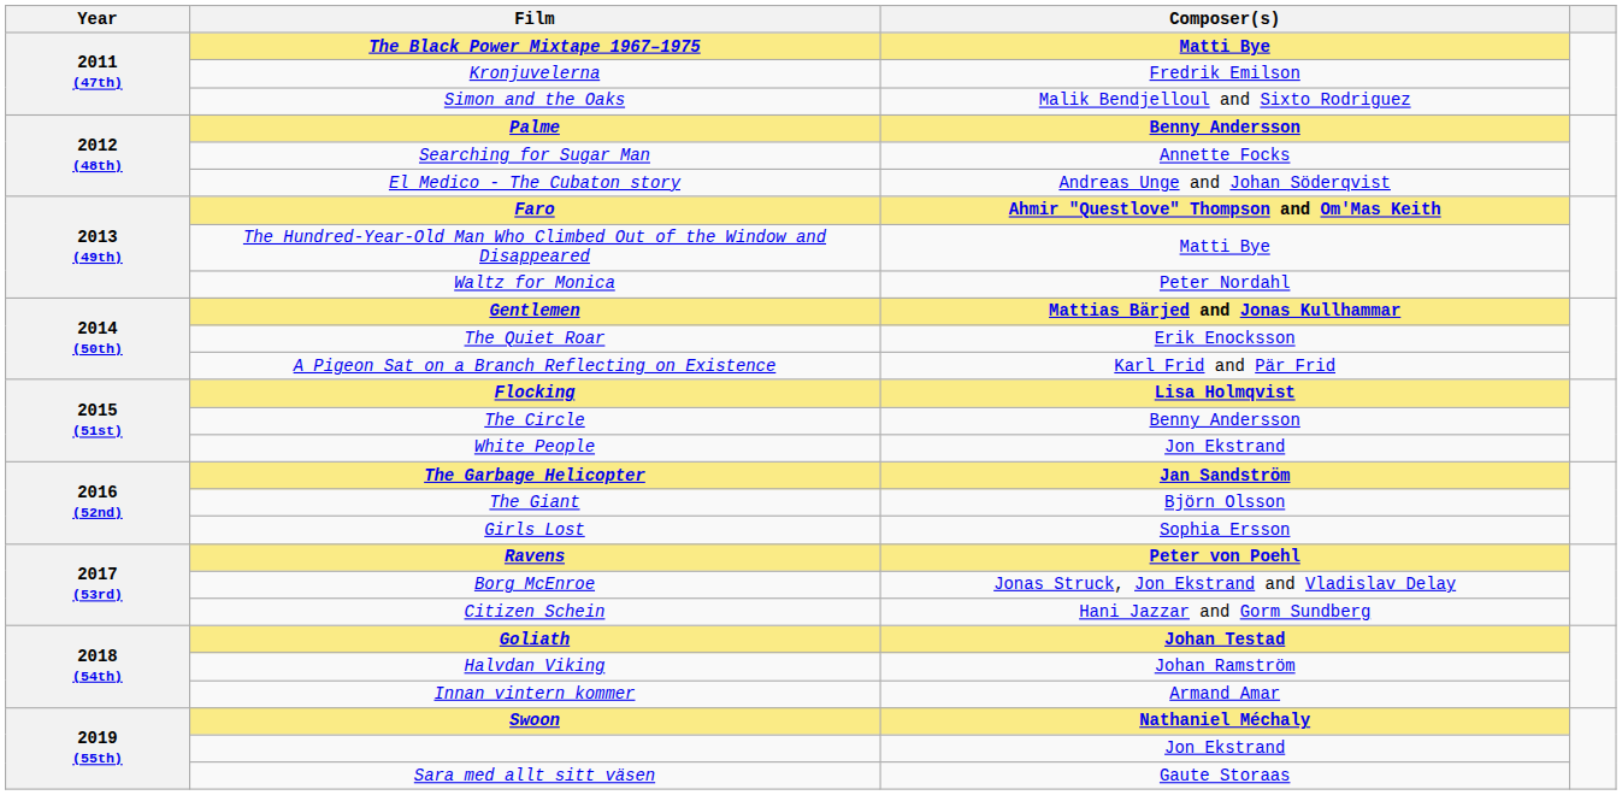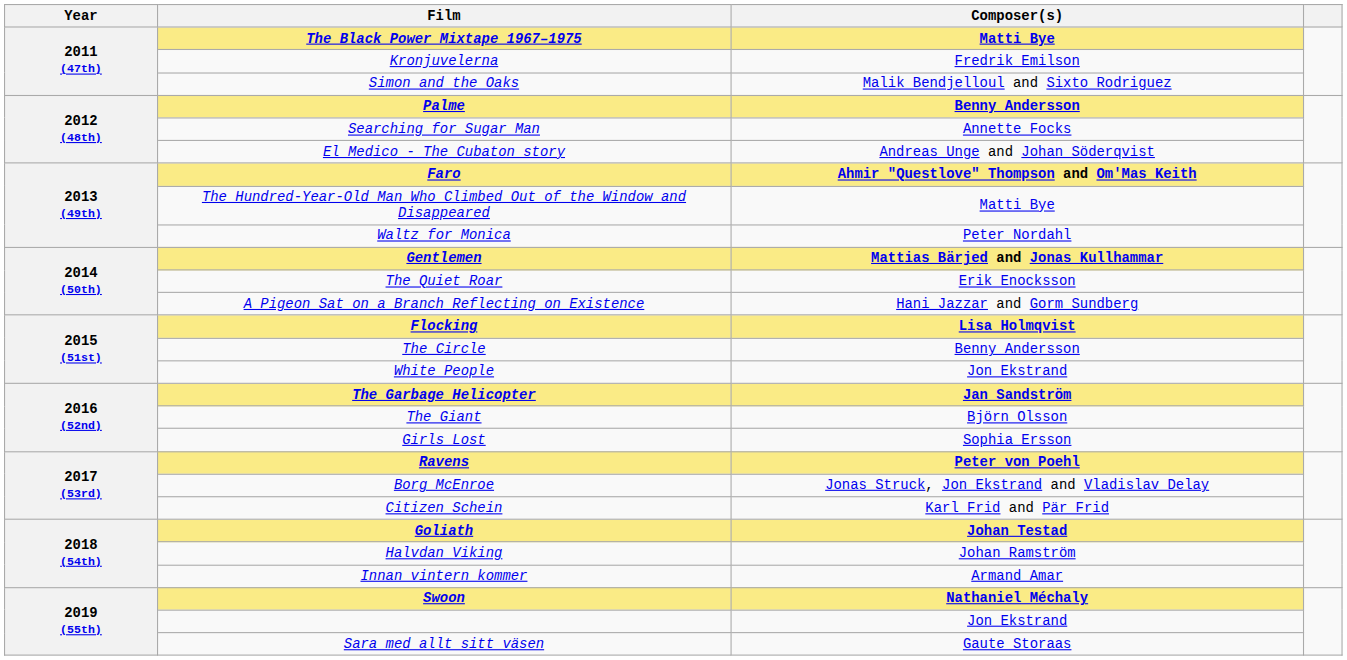 <table class="wikitable" style="text-align:center;">
 <tr>
 <th scope="col" style="width:8%;">Year</th>
 <th scope="col" style="width:30%;">Film</th>
 <th scope="col" style="width:30%;">Composer(s)</th>
 <th scope="col" style="width:2%;" class="unsortable"></th>
 </tr>
 <tr>
 <th scope="row" rowspan=3 style="text-align:center"><strong>2011</strong><br><small><a href='#'>(47th)</a></small></th>
 <td style="background:#FAEB86"><strong><em><a href='#'>The Black Power Mixtape 1967–1975</a></em></strong></td>
 <td style="background:#FAEB86"><strong><a href='#'>Matti Bye</a></strong></td>
 <td rowspan="3"></td>
 </tr>
 <tr>
 <td><em><a href='#'>Kronjuvelerna</a></em></td>
 <td><a href='#'>Fredrik Emilson</a></td>
 </tr>
 <tr>
 <td><em><a href='#'>Simon and the Oaks</a></em></td>
 <td><a href='#'>Malik Bendjelloul</a> and <a href='#'>Sixto Rodriguez</a></td>
 </tr>
 <tr>
 <th scope="row" rowspan=3 style="text-align:center"><strong>2012</strong><br><small><a href='#'>(48th)</a></small></th>
 <td style="background:#FAEB86"><strong><em><a href='#'>Palme</a></em></strong></td>
 <td style="background:#FAEB86"><strong><a href='#'>Benny Andersson</a></strong></td>
 <td rowspan="3"></td>
 </tr>
 <tr>
 <td><em><a href='#'>Searching for Sugar Man</a></em></td>
 <td><a href='#'>Annette Focks</a></td>
 </tr>
 <tr>
 <td><em><a href='#'>El Medico - The Cubaton story</a></em></td>
 <td><a href='#'>Andreas Unge</a> and <a href='#'>Johan Söderqvist</a></td>
 </tr>
 <tr>
 <th scope="row" rowspan=3 style="text-align:center"><strong>2013</strong><br><small><a href='#'>(49th)</a></small></th>
 <td style="background:#FAEB86"><strong><em><a href='#'>Faro</a></em></strong></td>
 <td style="background:#FAEB86"><strong><a href='#'>Ahmir "Questlove" Thompson</a> and <a href='#'>Om'Mas Keith</a></strong></td>
 <td rowspan="3"></td>
 </tr>
 <tr>
 <td><em><a href='#'>The Hundred-Year-Old Man Who Climbed Out of the Window and Disappeared</a></em></td>
 <td><a href='#'>Matti Bye</a></td>
 </tr>
 <tr>
 <td><em><a href='#'>Waltz for Monica</a></em></td>
 <td><a href='#'>Peter Nordahl</a></td>
 </tr>
 <tr>
 <th scope="row" rowspan=3 style="text-align:center"><strong>2014</strong><br><small><a href='#'>(50th)</a></small></th>
 <td style="background:#FAEB86"><strong><em><a href='#'>Gentlemen</a></em></strong></td>
 <td style="background:#FAEB86"><strong><a href='#'>Mattias Bärjed</a> and <a href='#'>Jonas Kullhammar</a></strong></td>
 <td rowspan="3"></td>
 </tr>
 <tr>
 <td><em><a href='#'>The Quiet Roar</a></em></td>
 <td><a href='#'>Erik Enocksson</a></td>
 </tr>
 <tr>
 <td><em><a href='#'>A Pigeon Sat on a Branch Reflecting on Existence</a></em></td>
-<td><a href='#'>Karl Frid</a> and <a href='#'>Pär Frid</a></td>
+<td><a href='#'>Hani Jazzar</a> and <a href='#'>Gorm Sundberg</a></td>
 </tr>
 <tr>
 <th scope="row" rowspan=3 style="text-align:center"><strong>2015</strong><br><small><a href='#'>(51st)</a></small></th>
 <td style="background:#FAEB86"><strong><em><a href='#'>Flocking</a></em></strong></td>
 <td style="background:#FAEB86"><strong><a href='#'>Lisa Holmqvist</a></strong></td>
 <td rowspan="3"></td>
 </tr>
 <tr>
 <td><em><a href='#'>The Circle</a></em></td>
 <td><a href='#'>Benny Andersson</a></td>
 </tr>
 <tr>
 <td><em><a href='#'>White People</a></em></td>
 <td><a href='#'>Jon Ekstrand</a></td>
 </tr>
 <tr>
 <th scope="row" rowspan=3 style="text-align:center"><strong>2016</strong><br><small><a href='#'>(52nd)</a></small></th>
 <td style="background:#FAEB86"><strong><em><a href='#'>The Garbage Helicopter</a></em></strong></td>
 <td style="background:#FAEB86"><strong><a href='#'>Jan Sandström</a></strong></td>
 <td rowspan="3"></td>
 </tr>
 <tr>
 <td><em><a href='#'>The Giant</a></em></td>
 <td><a href='#'>Björn Olsson</a></td>
 </tr>
 <tr>
 <td><em><a href='#'>Girls Lost</a></em></td>
 <td><a href='#'>Sophia Ersson</a></td>
 </tr>
 <tr>
 <th scope="row" rowspan=3 style="text-align:center"><strong>2017</strong><br><small><a href='#'>(53rd)</a></small></th>
 <td style="background:#FAEB86"><strong><em><a href='#'>Ravens</a></em></strong></td>
 <td style="background:#FAEB86"><strong><a href='#'>Peter von Poehl</a></strong></td>
 <td rowspan="3"></td>
 </tr>
 <tr>
 <td><em><a href='#'>Borg McEnroe</a></em></td>
 <td><a href='#'>Jonas Struck</a>, <a href='#'>Jon Ekstrand</a> and <a href='#'>Vladislav Delay</a></td>
 </tr>
 <tr>
 <td><em><a href='#'>Citizen Schein</a></em></td>
-<td><a href='#'>Hani Jazzar</a> and <a href='#'>Gorm Sundberg</a></td>
+<td><a href='#'>Karl Frid</a> and <a href='#'>Pär Frid</a></td>
 </tr>
 <tr>
 <th scope="row" rowspan=3 style="text-align:center"><strong>2018</strong><br><small><a href='#'>(54th)</a></small></th>
 <td style="background:#FAEB86"><strong><em><a href='#'>Goliath</a></em></strong></td>
 <td style="background:#FAEB86"><strong><a href='#'>Johan Testad</a></strong></td>
 <td rowspan="3"></td>
 </tr>
 <tr>
 <td><em><a href='#'>Halvdan Viking</a></em></td>
 <td><a href='#'>Johan Ramström</a></td>
 </tr>
 <tr>
 <td><em><a href='#'>Innan vintern kommer</a></em></td>
 <td><a href='#'>Armand Amar</a></td>
 </tr>
 <tr>
 <th scope="row" rowspan=3 style="text-align:center"><strong>2019</strong><br><small><a href='#'>(55th)</a></small></th>
 <td style="background:#FAEB86"><strong><em><a href='#'>Swoon</a></em></strong></td>
 <td style="background:#FAEB86"><strong><a href='#'>Nathaniel Méchaly</a></strong></td>
 <td rowspan="3"></td>
 </tr>
 <tr>
 <td><em></em></td>
 <td><a href='#'>Jon Ekstrand</a></td>
 </tr>
 <tr>
 <td><em><a href='#'>Sara med allt sitt väsen</a></em></td>
 <td><a href='#'>Gaute Storaas</a></td>
 </tr>
 </table>
